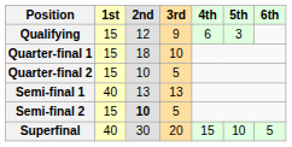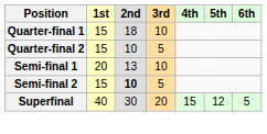 <table class="wikitable" style="font-size:85%; text-align:center">
 <tr>
 <th>Position</th>
 <td style="background:#ffffbf;"> <strong>1st</strong> </td>
 <td style="background:#dfdfdf;"> <strong>2nd</strong> </td>
 <td style="background:#ffdf9f;"> <strong>3rd</strong> </td>
 <td style="background:#dfffdf;"> <strong>4th</strong> </td>
 <td style="background:#dfffdf;"> <strong>5th</strong> </td>
 <td style="background:#dfffdf;"> <strong>6th</strong> </td>
-</tr>
-<tr>
-<th>Qualifying</th>
-<td style="background:#ffffbf;">15</td>
-<td style="background:#dfdfdf;">12</td>
-<td style="background:#ffdf9f;">9</td>
-<td style="background:#dfffdf;">6</td>
-<td style="background:#dfffdf;">3</td>
-<td></td>
 </tr>
 <tr>
 <th>Quarter-final 1</th>
 <td style="background:#ffffbf;">15</td>
 <td style="background:#dfdfdf;">18</td>
 <td style="background:#ffdf9f;">10</td>
 <td colspan="3"></td>
 </tr>
 <tr>
 <th>Quarter-final 2</th>
 <td style="background:#ffffbf;">15</td>
 <td style="background:#dfdfdf;">10</td>
 <td style="background:#ffdf9f;">5</td>
 <td colspan="3"></td>
 </tr>
 <tr>
 <th>Semi-final 1</th>
-<td style="background:#ffffbf;">40</td>
+<td style="background:#ffffbf;">20</td>
 <td style="background:#dfdfdf;">13</td>
-<td style="background:#ffdf9f;">13</td>
+<td style="background:#ffdf9f;">10</td>
 <td colspan="3"></td>
 </tr>
 <tr>
 <th>Semi-final 2</th>
 <td style="background:#ffffbf;">15</td>
 <td style="background:#dfdfdf;"><strong>10</strong></td>
 <td style="background:#ffdf9f;">5</td>
 <td colspan="3"></td>
 </tr>
 <tr>
 <th>Superfinal</th>
 <td style="background:#ffffbf;">40</td>
 <td style="background:#dfdfdf;">30</td>
 <td style="background:#ffdf9f;">20</td>
 <td style="background:#dfffdf;">15</td>
-<td style="background:#dfffdf;">10</td>
+<td style="background:#dfffdf;">12</td>
 <td style="background:#dfffdf;">5</td>
 </tr>
 </table>
